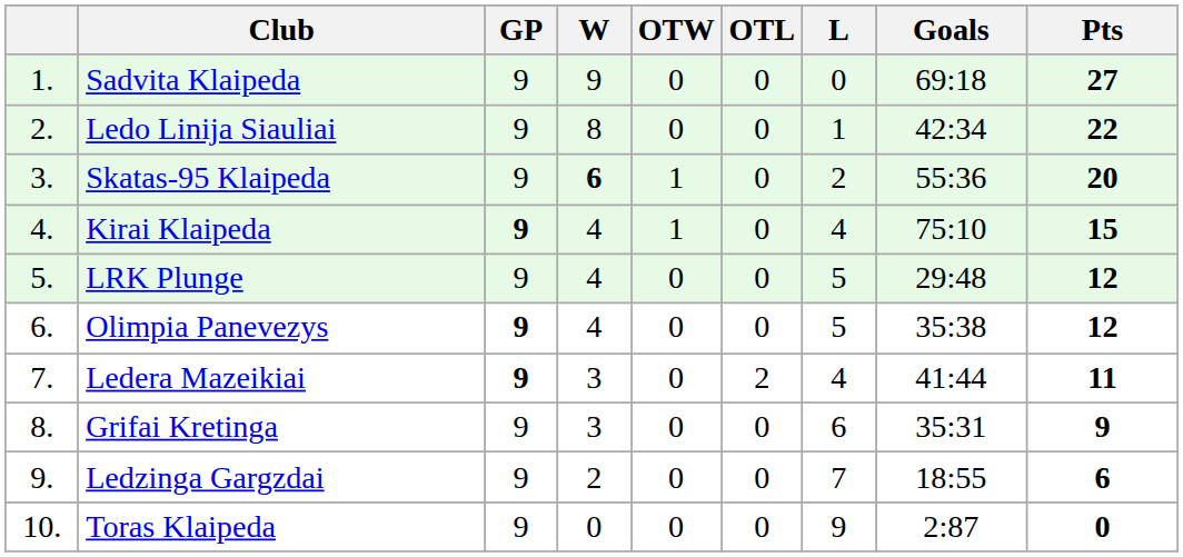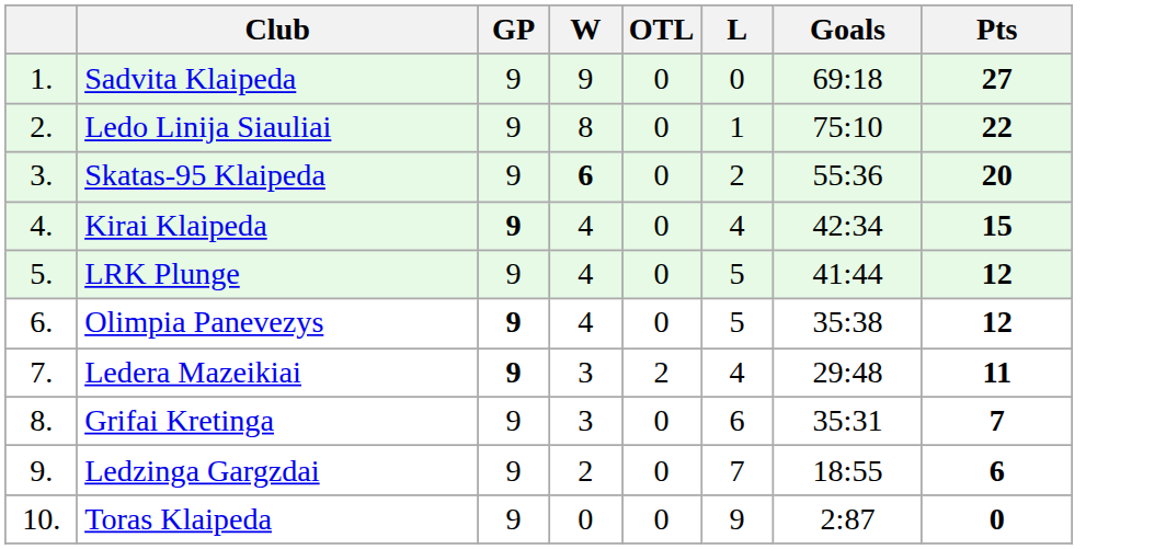 <table class="wikitable">
 <tr>
 <th width="30"></th>
 <th width="200">Club</th>
 <th width="30">GP</th>
 <th width="30">W</th>
-<th width="30">OTW</th>
 <th width="30">OTL</th>
 <th width="30">L</th>
 <th width="70">Goals</th>
 <th width="70">Pts</th>
 </tr>
 <tr bgcolor="#e6fae6" align="center">
 <td>1.</td>
 <td align="left"><a href='#'>Sadvita Klaipeda</a></td>
 <td>9</td>
 <td>9</td>
 <td>0</td>
 <td>0</td>
-<td>0</td>
 <td>69:18</td>
 <td><strong>27</strong></td>
 </tr>
 <tr bgcolor="#e6fae6" align="center">
 <td>2.</td>
 <td align="left"><a href='#'>Ledo Linija Siauliai</a></td>
 <td>9</td>
 <td>8</td>
 <td>0</td>
-<td>0</td>
 <td>1</td>
-<td>42:34</td>
+<td>75:10</td>
 <td><strong>22</strong></td>
 </tr>
 <tr bgcolor="#e6fae6" align="center">
 <td>3.</td>
 <td align="left"><a href='#'>Skatas-95 Klaipeda</a></td>
 <td>9</td>
 <td><strong>6</strong></td>
-<td>1</td>
 <td>0</td>
 <td>2</td>
 <td>55:36</td>
 <td><strong>20</strong></td>
 </tr>
 <tr bgcolor="#e6fae6" align="center">
 <td>4.</td>
 <td align="left"><a href='#'>Kirai Klaipeda</a></td>
 <td><strong>9</strong></td>
 <td>4</td>
-<td>1</td>
 <td>0</td>
 <td>4</td>
-<td>75:10</td>
+<td>42:34</td>
 <td><strong>15</strong></td>
 </tr>
 <tr bgcolor="#e6fae6" align="center">
 <td>5.</td>
 <td align="left"><a href='#'>LRK Plunge</a></td>
 <td>9</td>
 <td>4</td>
 <td>0</td>
-<td>0</td>
 <td>5</td>
-<td>29:48</td>
+<td>41:44</td>
 <td><strong>12</strong></td>
 </tr>
 <tr bgcolor="#FFFFFF" align="center">
 <td>6.</td>
 <td align="left"><a href='#'>Olimpia Panevezys</a></td>
 <td><strong>9</strong></td>
 <td>4</td>
-<td>0</td>
 <td>0</td>
 <td>5</td>
 <td>35:38</td>
 <td><strong>12</strong></td>
 </tr>
 <tr bgcolor="#FFFFFF" align="center">
 <td>7.</td>
 <td align="left"><a href='#'>Ledera Mazeikiai</a></td>
 <td><strong>9</strong></td>
 <td>3</td>
-<td>0</td>
 <td>2</td>
 <td>4</td>
-<td>41:44</td>
+<td>29:48</td>
 <td><strong>11</strong></td>
 </tr>
 <tr bgcolor="#FFFFFF" align="center">
 <td>8.</td>
 <td align="left"><a href='#'>Grifai Kretinga</a></td>
 <td>9</td>
 <td>3</td>
 <td>0</td>
-<td>0</td>
 <td>6</td>
 <td>35:31</td>
-<td><strong>9</strong></td>
+<td><strong>7</strong></td>
 </tr>
 <tr bgcolor="#FFFFFF" align="center">
 <td>9.</td>
 <td align="left"><a href='#'>Ledzinga Gargzdai</a></td>
 <td>9</td>
 <td>2</td>
-<td>0</td>
 <td>0</td>
 <td>7</td>
 <td>18:55</td>
 <td><strong>6</strong></td>
 </tr>
 <tr bgcolor="#FFFFFF" align="center">
 <td>10.</td>
 <td align="left"><a href='#'>Toras Klaipeda</a></td>
 <td>9</td>
 <td>0</td>
 <td>0</td>
-<td>0</td>
 <td>9</td>
 <td>2:87</td>
 <td><strong>0</strong></td>
 </tr>
 </table>
